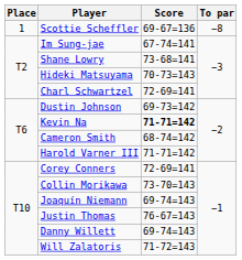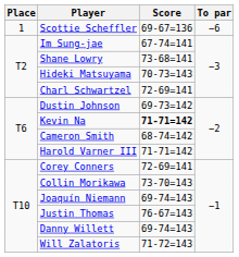 <table class="wikitable">
 <tr>
 <th>Place</th>
 <th>Player</th>
 <th>Score</th>
 <th>To par</th>
 </tr>
 <tr>
 <td align=center>1</td>
 <td> <a href='#'>Scottie Scheffler</a></td>
 <td>69-67=136</td>
-<td align=center>−8</td>
+<td align=center>−6</td>
 </tr>
 <tr>
 <td rowspan=4 align=center>T2</td>
 <td> <a href='#'>Im Sung-jae</a></td>
 <td>67-74=141</td>
 <td rowspan=4 align=center>−3</td>
 </tr>
 <tr>
 <td> <a href='#'>Shane Lowry</a></td>
 <td>73-68=141</td>
 </tr>
 <tr>
 <td> <a href='#'>Hideki Matsuyama</a></td>
 <td>70-73=143</td>
 </tr>
 <tr>
 <td> <a href='#'>Charl Schwartzel</a></td>
 <td>72-69=141</td>
 </tr>
 <tr>
 <td rowspan=4 align=center>T6</td>
 <td> <a href='#'>Dustin Johnson</a></td>
 <td>69-73=142</td>
 <td rowspan=4 align=center>−2</td>
 </tr>
 <tr>
 <td> <a href='#'>Kevin Na</a></td>
 <td><strong>71-71=142</strong></td>
 </tr>
 <tr>
 <td> <a href='#'>Cameron Smith</a></td>
 <td>68-74=142</td>
 </tr>
 <tr>
 <td> <a href='#'>Harold Varner III</a></td>
 <td>71-71=142</td>
 </tr>
 <tr>
 <td rowspan=6 align=center>T10</td>
 <td> <a href='#'>Corey Conners</a></td>
 <td>72-69=141</td>
 <td rowspan=6 align=center>−1</td>
 </tr>
 <tr>
 <td> <a href='#'>Collin Morikawa</a></td>
 <td>73-70=143</td>
 </tr>
 <tr>
 <td> <a href='#'>Joaquín Niemann</a></td>
 <td>69-74=143</td>
 </tr>
 <tr>
 <td> <a href='#'>Justin Thomas</a></td>
 <td>76-67=143</td>
 </tr>
 <tr>
 <td> <a href='#'>Danny Willett</a></td>
 <td>69-74=143</td>
 </tr>
 <tr>
 <td> <a href='#'>Will Zalatoris</a></td>
 <td>71-72=143</td>
 </tr>
 </table>
